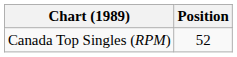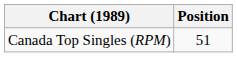 <table class="wikitable">
 <tr>
 <th align="left">Chart (1989)</th>
 <th align="center">Position</th>
 </tr>
 <tr>
 <td>Canada Top Singles (<em>RPM</em>)</td>
-<td style="text-align:center;">52</td>
+<td style="text-align:center;">51</td>
 </tr>
 </table>
